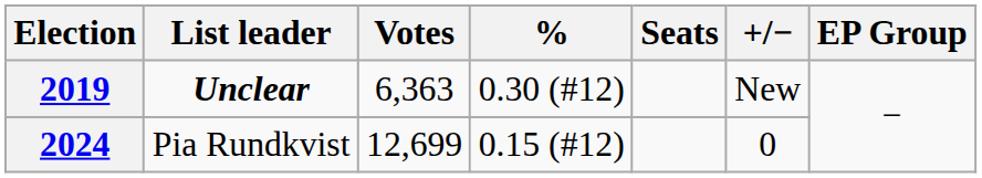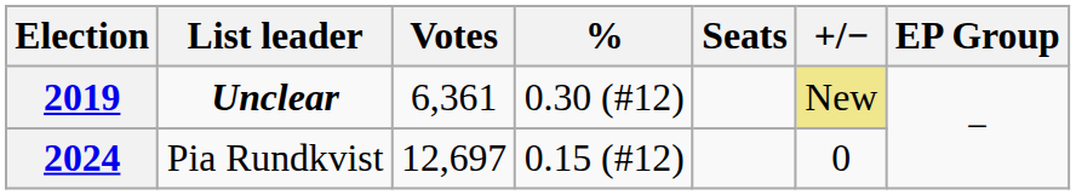 <table class="wikitable" style="text-align:center;">
 <tr>
 <th>Election</th>
 <th>List leader</th>
 <th>Votes</th>
 <th>%</th>
 <th>Seats</th>
 <th>+/−</th>
 <th>EP Group</th>
 </tr>
 <tr>
 <th><a href='#'>2019</a></th>
 <td><strong><em>Unclear</em></strong></td>
-<td>6,363</td>
+<td>6,361</td>
 <td>0.30 (#12)</td>
 <td></td>
-<td>New</td>
+<td style="background: khaki;">New</td>
 <td rowspan=2>−</td>
 </tr>
 <tr>
 <th><a href='#'>2024</a></th>
 <td>Pia Rundkvist</td>
-<td>12,699</td>
+<td>12,697</td>
 <td>0.15 (#12)</td>
 <td></td>
 <td> 0</td>
 </tr>
 </table>
